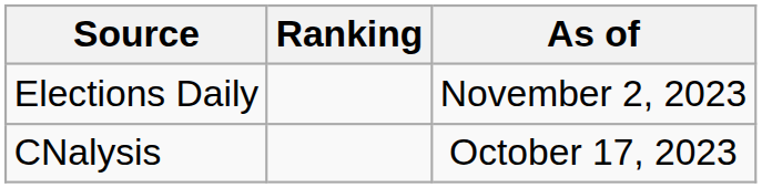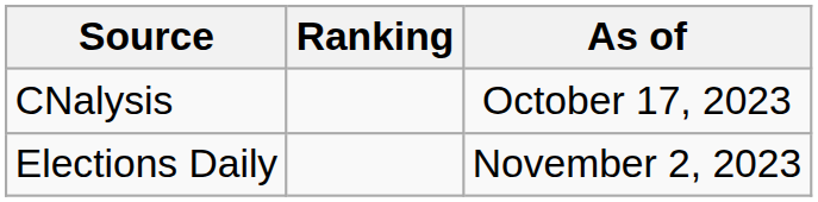 <table class="wikitable" style="text-align:center">
 <tr>
 <th>Source</th>
 <th>Ranking</th>
 <th>As of</th>
 </tr>
 <tr>
+<td align=left>CNalysis</td>
+<td></td>
+<td>October 17, 2023</td>
+</tr>
+<tr>
 <td align=left>Elections Daily</td>
 <td></td>
 <td>November 2, 2023</td>
 </tr>
-<tr>
-<td align=left>CNalysis</td>
-<td></td>
-<td>October 17, 2023</td>
-</tr>
 </table>
